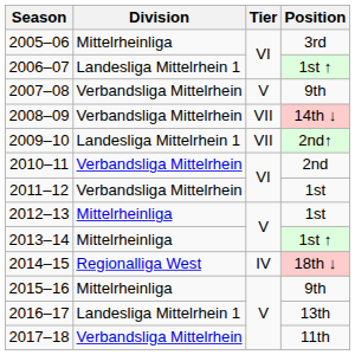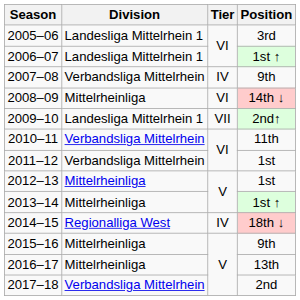 <table class="wikitable">
 <tr>
 <th>Season</th>
 <th>Division</th>
 <th>Tier</th>
 <th>Position</th>
 </tr>
 <tr align="center">
 <td>2005–06</td>
-<td align="left">Mittelrheinliga</td>
+<td align="left">Landesliga Mittelrhein 1</td>
 <td rowspan=2>VI</td>
 <td>3rd</td>
 </tr>
 <tr align="center">
 <td>2006–07</td>
 <td align="left">Landesliga Mittelrhein 1</td>
 <td bgcolor="#ddffdd">1st ↑</td>
 </tr>
 <tr align="center">
 <td>2007–08</td>
 <td align="left">Verbandsliga Mittelrhein</td>
-<td>V</td>
+<td>IV</td>
 <td>9th</td>
 </tr>
 <tr align="center">
 <td>2008–09</td>
-<td align="left">Verbandsliga Mittelrhein</td>
-<td>VII</td>
+<td align="left">Mittelrheinliga</td>
+<td>VI</td>
 <td bgcolor="#ffcccc">14th ↓</td>
 </tr>
 <tr align="center">
 <td>2009–10</td>
 <td align="left">Landesliga Mittelrhein 1</td>
 <td>VII</td>
 <td bgcolor="#ddffdd">2nd↑</td>
 </tr>
 <tr align="center">
 <td>2010–11</td>
 <td align="left"><a href='#'>Verbandsliga Mittelrhein</a></td>
 <td rowspan=2>VI</td>
-<td>2nd</td>
+<td>11th</td>
 </tr>
 <tr align="center">
 <td>2011–12</td>
 <td align="left">Verbandsliga Mittelrhein</td>
 <td>1st</td>
 </tr>
 <tr align="center">
 <td>2012–13</td>
 <td align="left"><a href='#'>Mittelrheinliga</a></td>
 <td rowspan=2>V</td>
 <td>1st</td>
 </tr>
 <tr align="center">
 <td>2013–14</td>
 <td align="left">Mittelrheinliga</td>
 <td bgcolor="#ddffdd">1st ↑</td>
 </tr>
 <tr align="center">
 <td>2014–15</td>
 <td align="left"><a href='#'>Regionalliga West</a></td>
 <td>IV</td>
 <td bgcolor="#ffcccc">18th ↓</td>
 </tr>
 <tr align="center">
 <td>2015–16</td>
 <td align="left">Mittelrheinliga</td>
 <td rowspan=3>V</td>
 <td>9th</td>
 </tr>
 <tr align="center">
 <td>2016–17</td>
-<td align="left">Landesliga Mittelrhein 1</td>
+<td align="left">Mittelrheinliga</td>
 <td>13th</td>
 </tr>
 <tr align="center">
 <td>2017–18</td>
 <td align="left"><a href='#'>Verbandsliga Mittelrhein</a></td>
-<td>11th</td>
+<td>2nd</td>
 </tr>
 </table>
